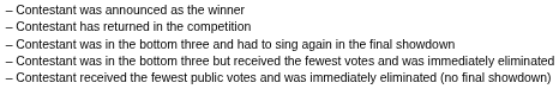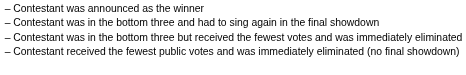 <table>
 <tr>
 <td> –</td>
 <td>Contestant was announced as the winner</td>
-</tr>
-<tr>
-<td> –</td>
-<td>Contestant has returned in the competition</td>
 </tr>
 <tr>
 <td> –</td>
 <td>Contestant was in the bottom three and had to sing again in the final showdown</td>
 </tr>
 <tr>
 <td> –</td>
 <td>Contestant was in the bottom three but received the fewest votes and was immediately eliminated</td>
 </tr>
 <tr>
 <td> –</td>
 <td>Contestant received the fewest public votes and was immediately eliminated (no final showdown)</td>
 </tr>
 </table>
